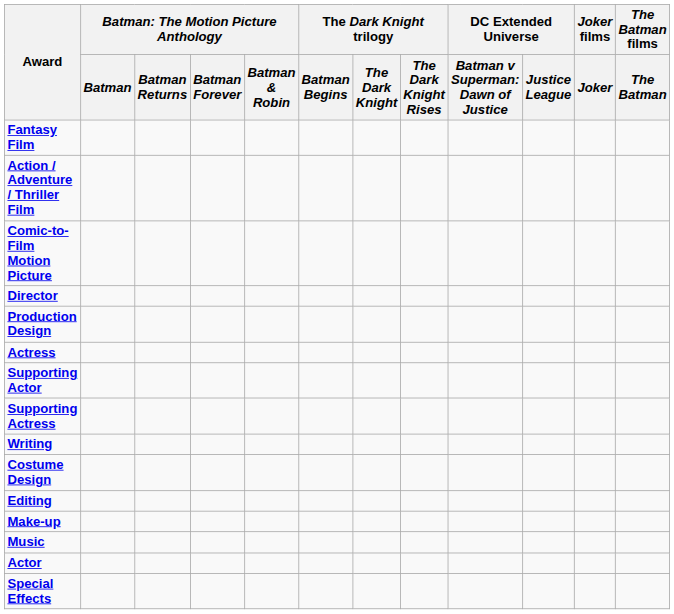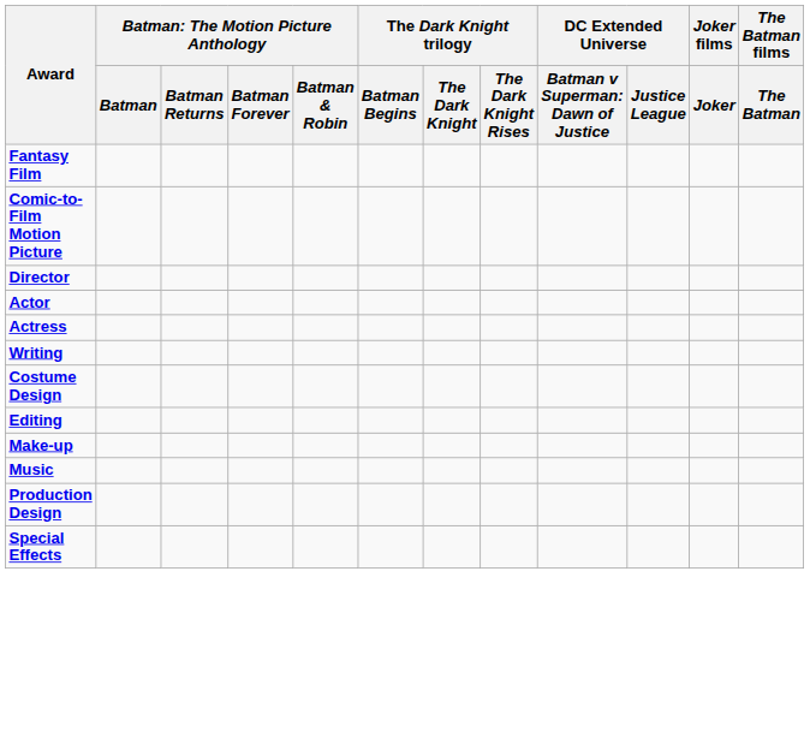 <table class="wikitable" style="margin:left;">
 <tr>
 <th style="width:214px;" rowspan="2">Award</th>
 <th colspan="4"><em>Batman: The Motion Picture Anthology</em></th>
 <th colspan="3">The <em>Dark Knight</em> trilogy</th>
 <th colspan="2">DC Extended Universe</th>
 <th><em>Joker</em> films</th>
 <th><em>The Batman</em> films</th>
 </tr>
 <tr>
 <th style="width:130px;"><em>Batman</em></th>
 <th style="width:130px;"><em>Batman Returns</em></th>
 <th style="width:130px;"><em>Batman Forever</em></th>
 <th style="width:130px;"><em>Batman & Robin</em></th>
 <th style="width:130px;"><em>Batman Begins</em></th>
 <th style="width:130px;"><em>The Dark Knight</em></th>
 <th style="width:130px;"><em>The Dark Knight Rises</em></th>
 <th style="width:130px;"><em>Batman v Superman: Dawn of Justice</em></th>
 <th style="width:130px;"><em>Justice League</em></th>
 <th><em>Joker</em></th>
 <th><em>The Batman</em></th>
 </tr>
 <tr>
 <td><a href='#'><strong>Fantasy Film</strong></a></td>
-<td></td>
-<td></td>
-<td></td>
-<td></td>
-<td></td>
-<td></td>
-<td></td>
-<td></td>
-<td></td>
-<td></td>
-<td></td>
-</tr>
-<tr>
-<td><a href='#'><strong>Action / Adventure / Thriller Film</strong></a></td>
 <td></td>
 <td></td>
 <td></td>
 <td></td>
 <td></td>
 <td></td>
 <td></td>
 <td></td>
 <td></td>
 <td></td>
 <td></td>
 </tr>
 <tr>
 <td><a href='#'><strong>Comic-to-Film Motion Picture</strong></a></td>
 <td></td>
 <td></td>
 <td></td>
 <td></td>
 <td></td>
 <td></td>
 <td></td>
 <td></td>
 <td></td>
 <td></td>
 <td></td>
 </tr>
 <tr>
 <td><a href='#'><strong>Director</strong></a></td>
 <td></td>
 <td></td>
 <td></td>
 <td></td>
 <td></td>
 <td></td>
 <td></td>
 <td></td>
 <td></td>
 <td></td>
 <td></td>
 </tr>
 <tr>
-<td><a href='#'><strong>Production Design</strong></a></td>
+<td><a href='#'><strong>Actor</strong></a></td>
 <td></td>
 <td></td>
 <td></td>
 <td></td>
 <td></td>
 <td></td>
 <td></td>
 <td></td>
 <td></td>
 <td></td>
 <td></td>
 </tr>
 <tr>
 <td><a href='#'><strong>Actress</strong></a></td>
-<td></td>
-<td></td>
-<td></td>
-<td></td>
-<td></td>
-<td></td>
-<td></td>
-<td></td>
-<td></td>
-<td></td>
-<td></td>
-</tr>
-<tr>
-<td><a href='#'><strong>Supporting Actor</strong></a></td>
-<td></td>
-<td></td>
-<td></td>
-<td></td>
-<td></td>
-<td></td>
-<td></td>
-<td></td>
-<td></td>
-<td></td>
-<td></td>
-</tr>
-<tr>
-<td><a href='#'><strong>Supporting Actress</strong></a></td>
 <td></td>
 <td></td>
 <td></td>
 <td></td>
 <td></td>
 <td></td>
 <td></td>
 <td></td>
 <td></td>
 <td></td>
 <td></td>
 </tr>
 <tr>
 <td><a href='#'><strong>Writing</strong></a></td>
 <td></td>
 <td></td>
 <td></td>
 <td></td>
 <td></td>
 <td></td>
 <td></td>
 <td></td>
 <td></td>
 <td></td>
 <td></td>
 </tr>
 <tr>
 <td><a href='#'><strong>Costume Design</strong></a></td>
 <td></td>
 <td></td>
 <td></td>
 <td></td>
 <td></td>
 <td></td>
 <td></td>
 <td></td>
 <td></td>
 <td></td>
 <td></td>
 </tr>
 <tr>
 <td><a href='#'><strong>Editing</strong></a></td>
 <td></td>
 <td></td>
 <td></td>
 <td></td>
 <td></td>
 <td></td>
 <td></td>
 <td></td>
 <td></td>
 <td></td>
 <td></td>
 </tr>
 <tr>
 <td><a href='#'><strong>Make-up</strong></a></td>
 <td></td>
 <td></td>
 <td></td>
 <td></td>
 <td></td>
 <td></td>
 <td></td>
 <td></td>
 <td></td>
 <td></td>
 <td></td>
 </tr>
 <tr>
 <td><a href='#'><strong>Music</strong></a></td>
 <td></td>
 <td></td>
 <td></td>
 <td></td>
 <td></td>
 <td></td>
 <td></td>
 <td></td>
 <td></td>
 <td></td>
 <td></td>
 </tr>
 <tr>
-<td><a href='#'><strong>Actor</strong></a></td>
+<td><a href='#'><strong>Production Design</strong></a></td>
 <td></td>
 <td></td>
 <td></td>
 <td></td>
 <td></td>
 <td></td>
 <td></td>
 <td></td>
 <td></td>
 <td></td>
 <td></td>
 </tr>
 <tr>
 <td><a href='#'><strong>Special Effects</strong></a></td>
 <td></td>
 <td></td>
 <td></td>
 <td></td>
 <td></td>
 <td></td>
 <td></td>
 <td></td>
 <td></td>
 <td></td>
 <td></td>
 </tr>
 </table>
